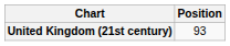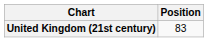 <table class="wikitable plainrowheaders" style="text-align:center">
 <tr>
 <th scope="col">Chart</th>
 <th scope="col">Position</th>
 </tr>
 <tr>
 <th scope="row">United Kingdom (21st century)</th>
-<td>93</td>
+<td>83</td>
 </tr>
 </table>
